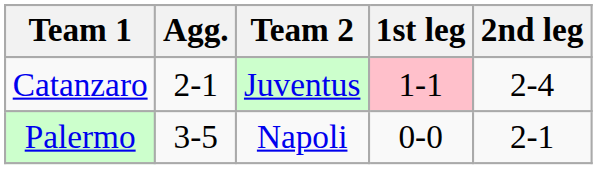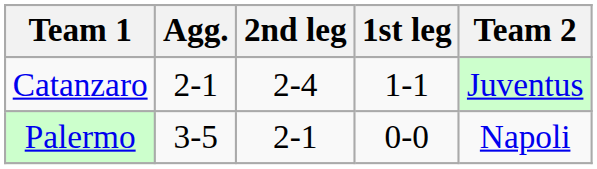 <table class="wikitable" style="text-align: center">
 <tr>
 <th>Team 1</th>
 <th>Agg.</th>
+<th>2nd leg</th>
+<th>1st leg</th>
 <th>Team 2</th>
-<th>1st leg</th>
-<th>2nd leg</th>
 </tr>
 <tr>
 <td><a href='#'>Catanzaro</a></td>
 <td>2-1</td>
+<td>2-4</td>
+<td>1-1</td>
 <td bgcolor="ccffcc"><a href='#'>Juventus</a></td>
-<td style="background: pink;">1-1</td>
-<td>2-4</td>
 </tr>
 <tr>
 <td bgcolor="ccffcc"><a href='#'>Palermo</a></td>
 <td>3-5</td>
+<td>2-1</td>
+<td>0-0</td>
 <td><a href='#'>Napoli</a></td>
-<td>0-0</td>
-<td>2-1</td>
 </tr>
 </table>
